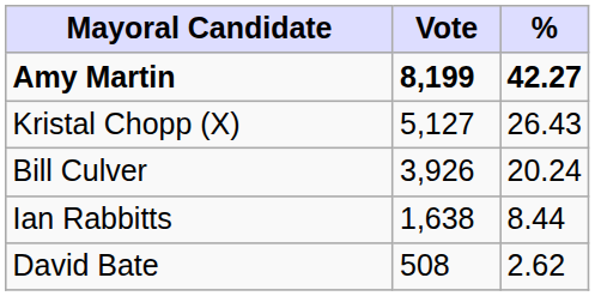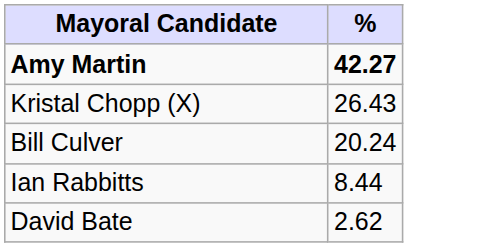 <table class="wikitable">
 <tr>
 <th style="background:#ddf; width:200px;">Mayoral Candidate</th>
-<th style="background:#ddf; width:50px;">Vote</th>
 <th style="background:#ddf; width:30px;">%</th>
 </tr>
 <tr>
 <td><strong>Amy Martin</strong></td>
-<td><strong>8,199</strong></td>
 <td><strong>42.27</strong></td>
 </tr>
 <tr>
 <td>Kristal Chopp (X)</td>
-<td>5,127</td>
 <td>26.43</td>
 </tr>
 <tr>
 <td>Bill Culver</td>
-<td>3,926</td>
 <td>20.24</td>
 </tr>
 <tr>
 <td>Ian Rabbitts</td>
-<td>1,638</td>
 <td>8.44</td>
 </tr>
 <tr>
 <td>David Bate</td>
-<td>508</td>
 <td>2.62</td>
 </tr>
 </table>
